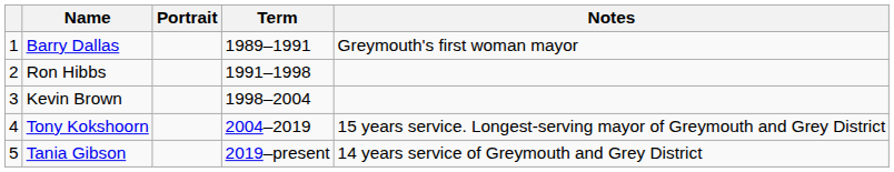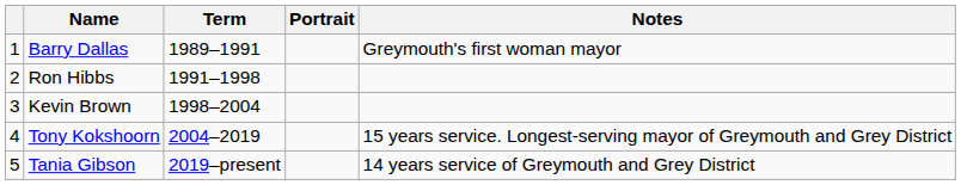 <table class="wikitable">
 <tr>
 <th></th>
 <th>Name</th>
+<th>Term</th>
 <th>Portrait</th>
-<th>Term</th>
 <th>Notes</th>
 </tr>
 <tr>
 <td align=center>1</td>
 <td><a href='#'>Barry Dallas</a></td>
+<td>1989–1991</td>
 <td></td>
-<td>1989–1991</td>
 <td> Greymouth's first woman mayor</td>
 </tr>
 <tr>
 <td align=center>2</td>
 <td>Ron Hibbs</td>
+<td>1991–1998</td>
 <td></td>
-<td>1991–1998</td>
 <td></td>
 </tr>
 <tr>
 <td align=center>3</td>
 <td>Kevin Brown</td>
+<td>1998–2004</td>
 <td></td>
-<td>1998–2004</td>
 <td></td>
 </tr>
 <tr>
 <td align=center>4</td>
 <td><a href='#'>Tony Kokshoorn</a></td>
+<td><a href='#'>2004</a>–2019</td>
 <td></td>
-<td><a href='#'>2004</a>–2019</td>
 <td> 15 years service. Longest-serving mayor of Greymouth and Grey District</td>
 </tr>
 <tr>
 <td align=center>5</td>
 <td><a href='#'>Tania Gibson</a></td>
+<td><a href='#'>2019</a>–present</td>
 <td></td>
-<td><a href='#'>2019</a>–present</td>
 <td> 14 years service of Greymouth and Grey District</td>
 </tr>
 </table>
